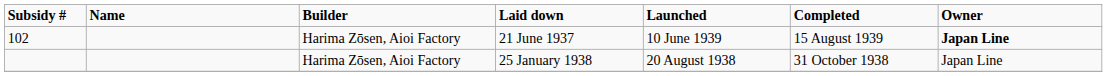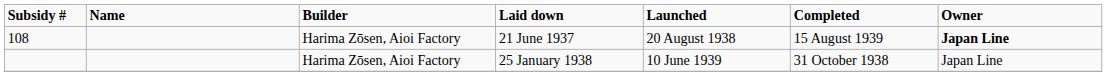 <table class="wikitable">
 <tr>
 <td width="5%"><strong>Subsidy #</strong></td>
 <td width="13%"><strong>Name</strong></td>
 <td width="12%"><strong>Builder</strong></td>
 <td width="9%" bgcolor=><strong>Laid down</strong></td>
 <td width="9%" bgcolor=><strong>Launched</strong></td>
 <td width="9%" bgcolor=><strong>Completed</strong></td>
 <td width="10%" bgcolor=><strong>Owner</strong></td>
 </tr>
 <tr>
-<td>102</td>
+<td>108</td>
 <td></td>
 <td>Harima Zōsen, Aioi Factory</td>
 <td>21 June 1937</td>
-<td>10 June 1939</td>
+<td>20 August 1938</td>
 <td>15 August 1939</td>
 <td><strong>Japan Line</strong></td>
 </tr>
 <tr>
 <td></td>
 <td></td>
 <td>Harima Zōsen, Aioi Factory</td>
 <td>25 January 1938</td>
-<td>20 August 1938</td>
+<td>10 June 1939</td>
 <td>31 October 1938</td>
 <td>Japan Line</td>
 </tr>
 <tr>
 </tr>
 </table>
